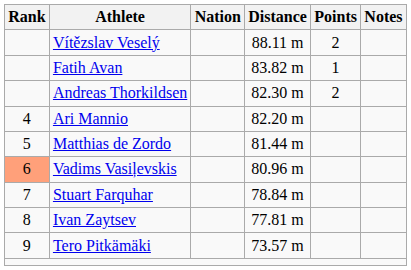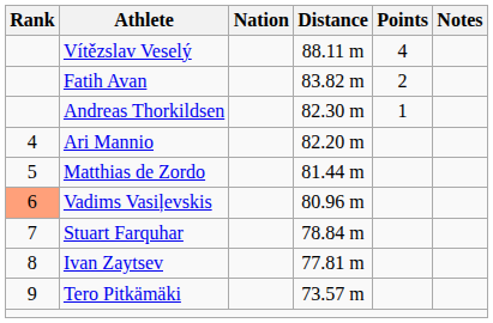 <table class="wikitable mw-datatable sortable" style="text-align:center;">
 <tr>
 <th scope="col" style="width: 10px;">Rank</th>
 <th scope="col">Athlete</th>
 <th scope="col">Nation</th>
 <th scope="col">Distance</th>
 <th scope="col">Points</th>
 <th scope="col">Notes</th>
 </tr>
 <tr>
 <td></td>
 <td align="left"><a href='#'>Vítězslav Veselý</a></td>
 <td align="left"></td>
 <td>88.11 m</td>
-<td>2</td>
+<td>4</td>
 <td></td>
 </tr>
 <tr>
 <td></td>
 <td align="left"><a href='#'>Fatih Avan</a></td>
 <td align="left"></td>
 <td>83.82 m</td>
-<td>1</td>
+<td>2</td>
 <td></td>
 </tr>
 <tr>
 <td></td>
 <td align="left"><a href='#'>Andreas Thorkildsen</a></td>
 <td align="left"></td>
 <td>82.30 m</td>
-<td>2</td>
+<td>1</td>
 <td></td>
 </tr>
 <tr>
 <td>4</td>
 <td align="left"><a href='#'>Ari Mannio</a></td>
 <td align="left"></td>
 <td>82.20 m</td>
 <td></td>
 <td></td>
 </tr>
 <tr>
 <td>5</td>
 <td align="left"><a href='#'>Matthias de Zordo</a></td>
 <td align="left"></td>
 <td>81.44 m</td>
 <td></td>
 <td></td>
 </tr>
 <tr>
 <td style="background: lightsalmon;">6</td>
 <td align="left"><a href='#'>Vadims Vasiļevskis</a></td>
 <td align="left"></td>
 <td>80.96 m</td>
 <td></td>
 <td></td>
 </tr>
 <tr>
 <td>7</td>
 <td align="left"><a href='#'>Stuart Farquhar</a></td>
 <td align="left"></td>
 <td>78.84 m</td>
 <td></td>
 <td></td>
 </tr>
 <tr>
 <td>8</td>
 <td align="left"><a href='#'>Ivan Zaytsev</a></td>
 <td align="left"></td>
 <td>77.81 m</td>
 <td></td>
 <td></td>
 </tr>
 <tr>
 <td>9</td>
 <td align="left"><a href='#'>Tero Pitkämäki</a></td>
 <td align="left"></td>
 <td>73.57 m</td>
 <td></td>
 <td></td>
 </tr>
 <tr class="sortbottom">
 <td colspan="6"></td>
 </tr>
 </table>
